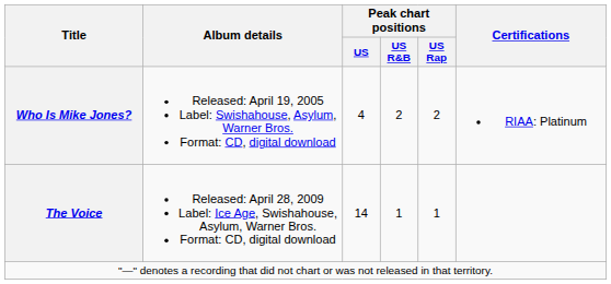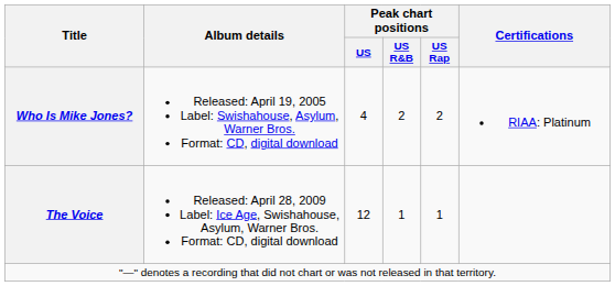 <table class="wikitable plainrowheaders" style="text-align:center;" border="1">
 <tr>
 <th scope="col" rowspan="2" style="width:11em;">Title</th>
 <th scope="col" rowspan="2" style="width:16em;">Album details</th>
 <th scope="col" colspan="3">Peak chart positions</th>
 <th scope="col" rowspan="2" style="width:12em;"><a href='#'>Certifications</a></th>
 </tr>
 <tr>
 <th scope="col" style="width:3em;font-size:90%;"><a href='#'>US</a></th>
 <th scope="col" style="width:3em;font-size:90%;"><a href='#'>US R&B</a></th>
 <th scope="col" style="width:3em;font-size:90%;"><a href='#'>US Rap</a></th>
 </tr>
 <tr>
 <th scope="row"><em><a href='#'>Who Is Mike Jones?</a></em></th>
 <td><br><ul><li>Released: April 19, 2005</li><li>Label: <a href='#'>Swishahouse</a>, <a href='#'>Asylum</a>, <a href='#'>Warner Bros.</a></li><li>Format: <a href='#'>CD</a>, <a href='#'>digital download</a></li></ul></td>
 <td>4</td>
 <td>2</td>
 <td>2</td>
 <td><br><ul><li><a href='#'>RIAA</a>: Platinum</li></ul></td>
 </tr>
 <tr>
 <th scope="row"><em><a href='#'>The Voice</a></em></th>
 <td><br><ul><li>Released: April 28, 2009</li><li>Label: <a href='#'>Ice Age</a>, Swishahouse, Asylum, Warner Bros.</li><li>Format: CD, digital download</li></ul></td>
-<td>14</td>
+<td>12</td>
 <td>1</td>
 <td>1</td>
 <td></td>
 </tr>
 <tr>
 <td colspan="9" style="font-size:90%">"—" denotes a recording that did not chart or was not released in that territory.</td>
 </tr>
 </table>
